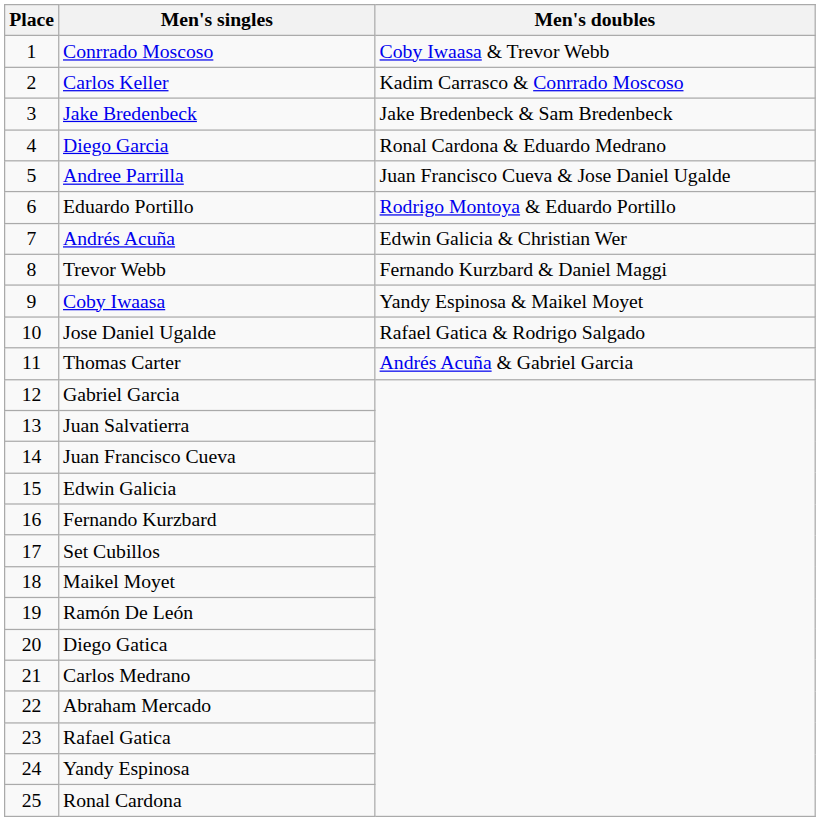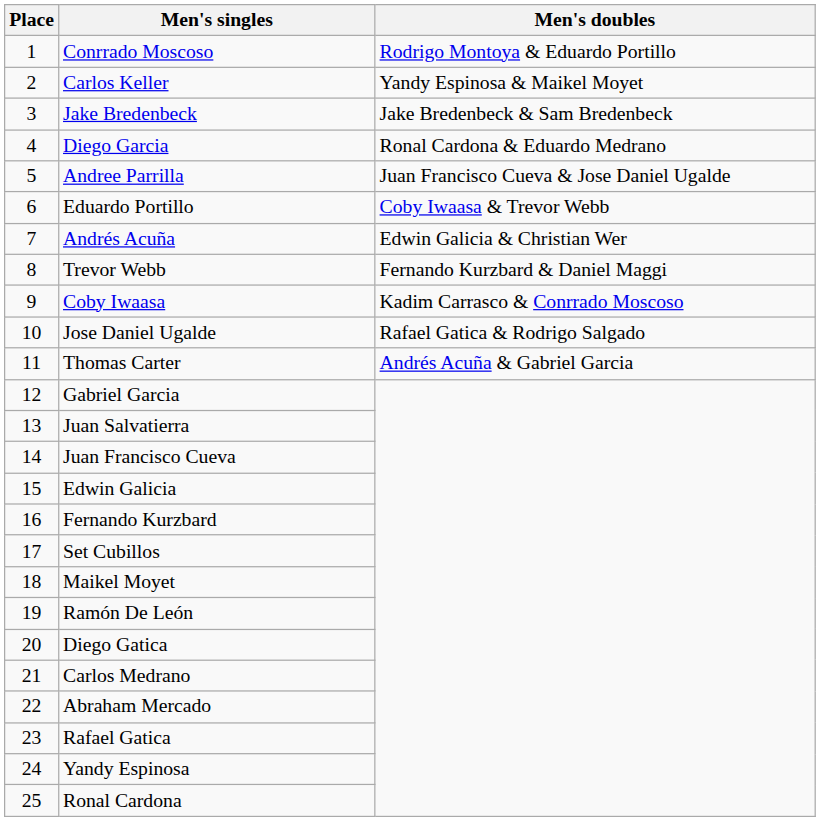 <table class=wikitable style="text-align:center">
 <tr>
 <th width=25>Place</th>
 <th width=250>Men's singles</th>
 <th width=350>Men's doubles</th>
 </tr>
 <tr>
 <td>1</td>
 <td align=left> <a href='#'>Conrrado Moscoso</a></td>
-<td align=left> <a href='#'>Coby Iwaasa</a> & Trevor Webb</td>
+<td align=left> <a href='#'>Rodrigo Montoya</a> & Eduardo Portillo</td>
 </tr>
 <tr>
 <td>2</td>
 <td align=left> <a href='#'>Carlos Keller</a></td>
-<td align=left> Kadim Carrasco & <a href='#'>Conrrado Moscoso</a></td>
+<td align=left> Yandy Espinosa & Maikel Moyet</td>
 </tr>
 <tr>
 <td>3</td>
 <td align=left> <a href='#'>Jake Bredenbeck</a></td>
 <td align=left> Jake Bredenbeck & Sam Bredenbeck</td>
 </tr>
 <tr>
 <td>4</td>
 <td align=left> <a href='#'>Diego Garcia</a></td>
 <td align=left> Ronal Cardona & Eduardo Medrano</td>
 </tr>
 <tr>
 <td>5</td>
 <td align=left> <a href='#'>Andree Parrilla</a></td>
 <td align="left"> Juan Francisco Cueva & Jose Daniel Ugalde</td>
 </tr>
 <tr>
 <td>6</td>
 <td align=left> Eduardo Portillo</td>
-<td align=left> <a href='#'>Rodrigo Montoya</a> & Eduardo Portillo</td>
+<td align=left> <a href='#'>Coby Iwaasa</a> & Trevor Webb</td>
 </tr>
 <tr>
 <td>7</td>
 <td align=left> <a href='#'>Andrés Acuña</a></td>
 <td align=left> Edwin Galicia & Christian Wer</td>
 </tr>
 <tr>
 <td>8</td>
 <td align=left> Trevor Webb</td>
 <td align=left> Fernando Kurzbard & Daniel Maggi</td>
 </tr>
 <tr>
 <td>9</td>
 <td align=left> <a href='#'>Coby Iwaasa</a></td>
-<td align=left> Yandy Espinosa & Maikel Moyet</td>
+<td align=left> Kadim Carrasco & <a href='#'>Conrrado Moscoso</a></td>
 </tr>
 <tr>
 <td>10</td>
 <td align=left> Jose Daniel Ugalde</td>
 <td align=left> Rafael Gatica & Rodrigo Salgado</td>
 </tr>
 <tr>
 <td>11</td>
 <td align=left> Thomas Carter</td>
 <td align=left> <a href='#'>Andrés Acuña</a> & Gabriel Garcia</td>
 </tr>
 <tr>
 <td>12</td>
 <td align=left> Gabriel Garcia</td>
 </tr>
 <tr>
 <td>13</td>
 <td align=left> Juan Salvatierra</td>
 </tr>
 <tr>
 <td>14</td>
 <td align=left> Juan Francisco Cueva</td>
 </tr>
 <tr>
 <td>15</td>
 <td align=left> Edwin Galicia</td>
 </tr>
 <tr>
 <td>16</td>
 <td align=left> Fernando Kurzbard</td>
 </tr>
 <tr>
 <td>17</td>
 <td align=left> Set Cubillos</td>
 </tr>
 <tr>
 <td>18</td>
 <td align=left> Maikel Moyet</td>
 </tr>
 <tr>
 <td>19</td>
 <td align=left> Ramón De León</td>
 </tr>
 <tr>
 <td>20</td>
 <td align=left> Diego Gatica</td>
 </tr>
 <tr>
 <td>21</td>
 <td align=left> Carlos Medrano</td>
 </tr>
 <tr>
 <td>22</td>
 <td align=left> Abraham Mercado</td>
 </tr>
 <tr>
 <td>23</td>
 <td align=left> Rafael Gatica</td>
 </tr>
 <tr>
 <td>24</td>
 <td align=left> Yandy Espinosa</td>
 </tr>
 <tr>
 <td>25</td>
 <td align=left> Ronal Cardona</td>
 </tr>
 </table>
